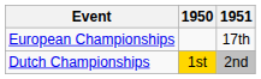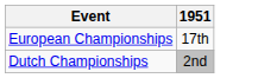 <table class="wikitable">
 <tr>
 <th>Event</th>
-<th>1950</th>
 <th>1951</th>
 </tr>
 <tr>
 <td><a href='#'>European Championships</a></td>
-<td></td>
 <td align="center">17th</td>
 </tr>
 <tr>
 <td><a href='#'>Dutch Championships</a></td>
-<td align="center" bgcolor="gold">1st</td>
 <td align="center" bgcolor="silver">2nd</td>
 </tr>
 </table>
